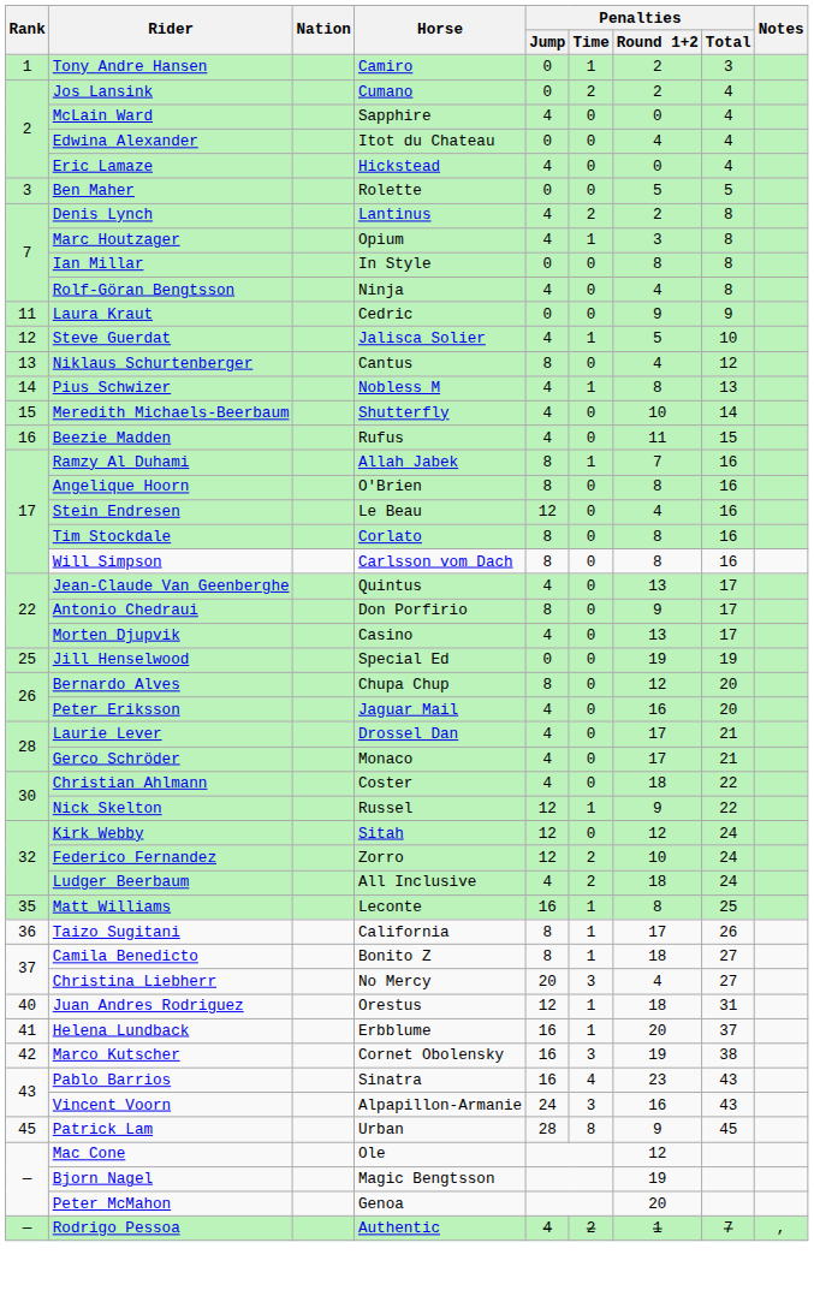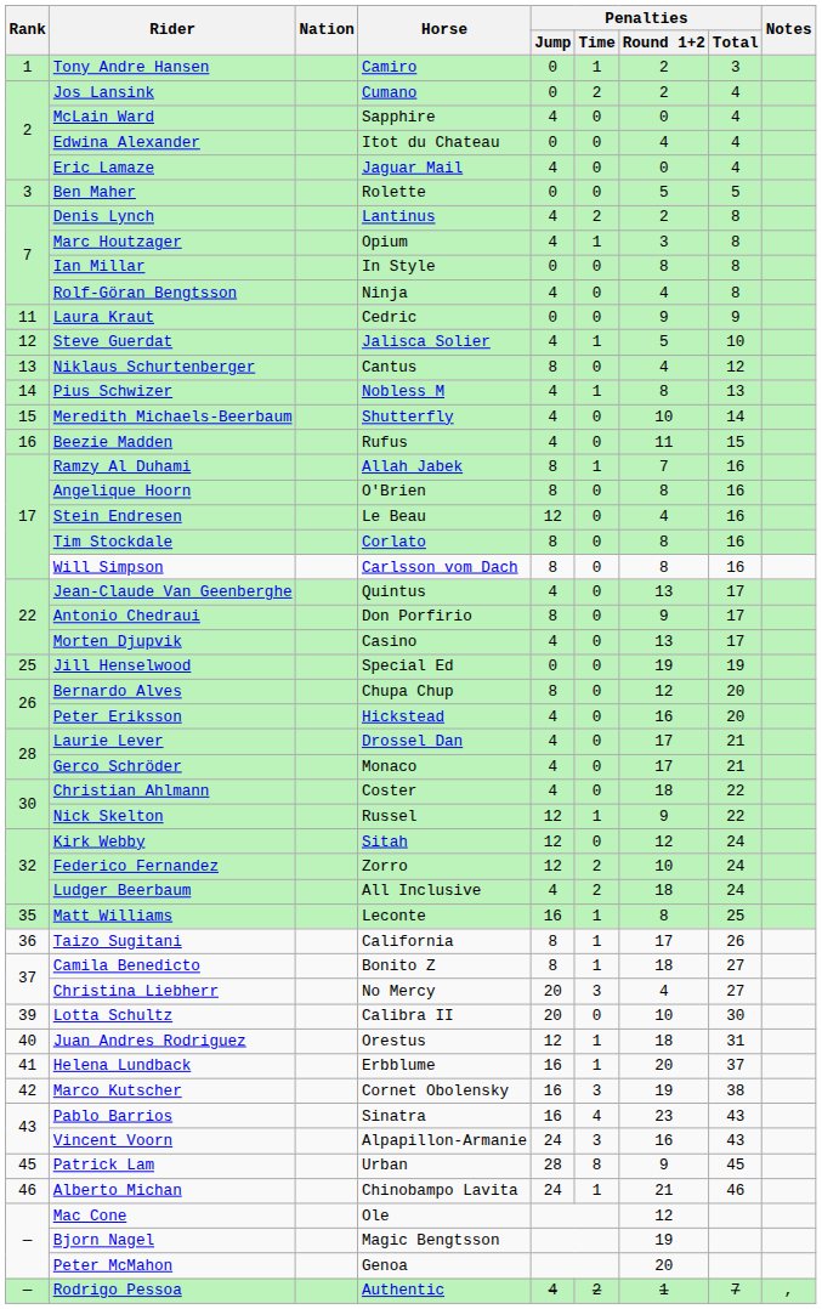 <table class="wikitable sortable" style="text-align:center">
 <tr>
 <th rowspan="2">Rank</th>
 <th rowspan="2">Rider</th>
 <th rowspan="2">Nation</th>
 <th rowspan="2">Horse</th>
 <th colspan="4">Penalties</th>
 <th rowspan=2>Notes</th>
 </tr>
 <tr>
 <th>Jump</th>
 <th>Time</th>
 <th>Round 1+2</th>
 <th>Total</th>
 </tr>
 <tr bgcolor=bbf3bb>
 <td>1</td>
 <td align=left><a href='#'>Tony Andre Hansen</a></td>
 <td align=left></td>
 <td align=left><a href='#'>Camiro</a></td>
 <td>0</td>
 <td>1</td>
 <td>2</td>
 <td>3</td>
 <td></td>
 </tr>
 <tr bgcolor=bbf3bb>
 <td rowspan="4">2</td>
 <td align=left><a href='#'>Jos Lansink</a></td>
 <td align=left></td>
 <td align=left><a href='#'>Cumano</a></td>
 <td>0</td>
 <td>2</td>
 <td>2</td>
 <td>4</td>
 <td></td>
 </tr>
 <tr bgcolor=bbf3bb>
 <td align=left><a href='#'>McLain Ward</a></td>
 <td align=left></td>
 <td align=left>Sapphire</td>
 <td>4</td>
 <td>0</td>
 <td>0</td>
 <td>4</td>
 <td></td>
 </tr>
 <tr bgcolor=bbf3bb>
 <td align=left><a href='#'>Edwina Alexander</a></td>
 <td align=left></td>
 <td align=left>Itot du Chateau</td>
 <td>0</td>
 <td>0</td>
 <td>4</td>
 <td>4</td>
 <td></td>
 </tr>
 <tr bgcolor=bbf3bb>
 <td align=left><a href='#'>Eric Lamaze</a></td>
 <td align=left></td>
-<td align=left><a href='#'>Hickstead</a></td>
+<td align=left><a href='#'>Jaguar Mail</a></td>
 <td>4</td>
 <td>0</td>
 <td>0</td>
 <td>4</td>
 <td></td>
 </tr>
 <tr bgcolor=bbf3bb>
 <td>3</td>
 <td align=left><a href='#'>Ben Maher</a></td>
 <td align=left></td>
 <td align=left>Rolette</td>
 <td>0</td>
 <td>0</td>
 <td>5</td>
 <td>5</td>
 <td></td>
 </tr>
 <tr bgcolor=bbf3bb>
 <td rowspan="4">7</td>
 <td align=left><a href='#'>Denis Lynch</a></td>
 <td align=left></td>
 <td align=left><a href='#'>Lantinus</a></td>
 <td>4</td>
 <td>2</td>
 <td>2</td>
 <td>8</td>
 <td></td>
 </tr>
 <tr bgcolor=bbf3bb>
 <td align=left><a href='#'>Marc Houtzager</a></td>
 <td align=left></td>
 <td align=left>Opium</td>
 <td>4</td>
 <td>1</td>
 <td>3</td>
 <td>8</td>
 <td></td>
 </tr>
 <tr bgcolor=bbf3bb>
 <td align=left><a href='#'>Ian Millar</a></td>
 <td align=left></td>
 <td align=left>In Style</td>
 <td>0</td>
 <td>0</td>
 <td>8</td>
 <td>8</td>
 <td></td>
 </tr>
 <tr bgcolor=bbf3bb>
 <td align=left><a href='#'>Rolf-Göran Bengtsson</a></td>
 <td align=left></td>
 <td align=left>Ninja</td>
 <td>4</td>
 <td>0</td>
 <td>4</td>
 <td>8</td>
 <td></td>
 </tr>
 <tr bgcolor=bbf3bb>
 <td>11</td>
 <td align=left><a href='#'>Laura Kraut</a></td>
 <td align=left></td>
 <td align=left>Cedric</td>
 <td>0</td>
 <td>0</td>
 <td>9</td>
 <td>9</td>
 <td></td>
 </tr>
 <tr bgcolor=bbf3bb>
 <td>12</td>
 <td align=left><a href='#'>Steve Guerdat</a></td>
 <td align=left></td>
 <td align=left><a href='#'>Jalisca Solier</a></td>
 <td>4</td>
 <td>1</td>
 <td>5</td>
 <td>10</td>
 <td></td>
 </tr>
 <tr bgcolor=bbf3bb>
 <td>13</td>
 <td align=left><a href='#'>Niklaus Schurtenberger</a></td>
 <td align=left></td>
 <td align=left>Cantus</td>
 <td>8</td>
 <td>0</td>
 <td>4</td>
 <td>12</td>
 <td></td>
 </tr>
 <tr bgcolor=bbf3bb>
 <td>14</td>
 <td align=left><a href='#'>Pius Schwizer</a></td>
 <td align=left></td>
 <td align=left><a href='#'>Nobless M</a></td>
 <td>4</td>
 <td>1</td>
 <td>8</td>
 <td>13</td>
 <td></td>
 </tr>
 <tr bgcolor=bbf3bb>
 <td>15</td>
 <td align=left><a href='#'>Meredith Michaels-Beerbaum</a></td>
 <td align=left></td>
 <td align=left><a href='#'>Shutterfly</a></td>
 <td>4</td>
 <td>0</td>
 <td>10</td>
 <td>14</td>
 <td></td>
 </tr>
 <tr bgcolor=bbf3bb>
 <td>16</td>
 <td align=left><a href='#'>Beezie Madden</a></td>
 <td align=left></td>
 <td align=left>Rufus</td>
 <td>4</td>
 <td>0</td>
 <td>11</td>
 <td>15</td>
 <td></td>
 </tr>
 <tr bgcolor=bbf3bb>
 <td rowspan="5">17</td>
 <td align=left><a href='#'>Ramzy Al Duhami</a></td>
 <td align=left></td>
 <td align=left><a href='#'>Allah Jabek</a></td>
 <td>8</td>
 <td>1</td>
 <td>7</td>
 <td>16</td>
 <td></td>
 </tr>
 <tr bgcolor=bbf3bb>
 <td align=left><a href='#'>Angelique Hoorn</a></td>
 <td align=left></td>
 <td align=left>O'Brien</td>
 <td>8</td>
 <td>0</td>
 <td>8</td>
 <td>16</td>
 <td></td>
 </tr>
 <tr bgcolor=bbf3bb>
 <td align=left><a href='#'>Stein Endresen</a></td>
 <td align=left></td>
 <td align=left>Le Beau</td>
 <td>12</td>
 <td>0</td>
 <td>4</td>
 <td>16</td>
 <td></td>
 </tr>
 <tr bgcolor=bbf3bb>
 <td align=left><a href='#'>Tim Stockdale</a></td>
 <td align=left></td>
 <td align=left><a href='#'>Corlato</a></td>
 <td>8</td>
 <td>0</td>
 <td>8</td>
 <td>16</td>
 <td></td>
 </tr>
 <tr>
 <td align=left><a href='#'>Will Simpson</a></td>
 <td align=left></td>
 <td align=left><a href='#'>Carlsson vom Dach</a></td>
 <td>8</td>
 <td>0</td>
 <td>8</td>
 <td>16</td>
 <td></td>
 </tr>
 <tr bgcolor=bbf3bb>
 <td rowspan="3">22</td>
 <td align=left><a href='#'>Jean-Claude Van Geenberghe</a></td>
 <td align=left></td>
 <td align=left>Quintus</td>
 <td>4</td>
 <td>0</td>
 <td>13</td>
 <td>17</td>
 <td></td>
 </tr>
 <tr bgcolor=bbf3bb>
 <td align=left><a href='#'>Antonio Chedraui</a></td>
 <td align=left></td>
 <td align=left>Don Porfirio</td>
 <td>8</td>
 <td>0</td>
 <td>9</td>
 <td>17</td>
 <td></td>
 </tr>
 <tr bgcolor=bbf3bb>
 <td align=left><a href='#'>Morten Djupvik</a></td>
 <td align=left></td>
 <td align=left>Casino</td>
 <td>4</td>
 <td>0</td>
 <td>13</td>
 <td>17</td>
 <td></td>
 </tr>
 <tr bgcolor=bbf3bb>
 <td>25</td>
 <td align=left><a href='#'>Jill Henselwood</a></td>
 <td align=left></td>
 <td align=left>Special Ed</td>
 <td>0</td>
 <td>0</td>
 <td>19</td>
 <td>19</td>
 <td></td>
 </tr>
 <tr bgcolor=bbf3bb>
 <td rowspan="2">26</td>
 <td align=left><a href='#'>Bernardo Alves</a></td>
 <td align=left></td>
 <td align=left>Chupa Chup</td>
 <td>8</td>
 <td>0</td>
 <td>12</td>
 <td>20</td>
 <td></td>
 </tr>
 <tr bgcolor=bbf3bb>
 <td align=left><a href='#'>Peter Eriksson</a></td>
 <td align=left></td>
-<td align=left><a href='#'>Jaguar Mail</a></td>
+<td align=left><a href='#'>Hickstead</a></td>
 <td>4</td>
 <td>0</td>
 <td>16</td>
 <td>20</td>
 <td></td>
 </tr>
 <tr bgcolor=bbf3bb>
 <td rowspan="2">28</td>
 <td align=left><a href='#'>Laurie Lever</a></td>
 <td align=left></td>
 <td align=left><a href='#'>Drossel Dan</a></td>
 <td>4</td>
 <td>0</td>
 <td>17</td>
 <td>21</td>
 <td></td>
 </tr>
 <tr bgcolor=bbf3bb>
 <td align=left><a href='#'>Gerco Schröder</a></td>
 <td align=left></td>
 <td align=left>Monaco</td>
 <td>4</td>
 <td>0</td>
 <td>17</td>
 <td>21</td>
 <td></td>
 </tr>
 <tr bgcolor=bbf3bb>
 <td rowspan="2">30</td>
 <td align=left><a href='#'>Christian Ahlmann</a></td>
 <td align=left></td>
 <td align=left>Coster</td>
 <td>4</td>
 <td>0</td>
 <td>18</td>
 <td>22</td>
 <td></td>
 </tr>
 <tr bgcolor=bbf3bb>
 <td align=left><a href='#'>Nick Skelton</a></td>
 <td align=left></td>
 <td align=left>Russel</td>
 <td>12</td>
 <td>1</td>
 <td>9</td>
 <td>22</td>
 <td></td>
 </tr>
 <tr bgcolor=bbf3bb>
 <td rowspan="3">32</td>
 <td align=left><a href='#'>Kirk Webby</a></td>
 <td align=left></td>
 <td align=left><a href='#'>Sitah</a></td>
 <td>12</td>
 <td>0</td>
 <td>12</td>
 <td>24</td>
 <td></td>
 </tr>
 <tr bgcolor=bbf3bb>
 <td align=left><a href='#'>Federico Fernandez</a></td>
 <td align=left></td>
 <td align=left>Zorro</td>
 <td>12</td>
 <td>2</td>
 <td>10</td>
 <td>24</td>
 <td></td>
 </tr>
 <tr bgcolor=bbf3bb>
 <td align=left><a href='#'>Ludger Beerbaum</a></td>
 <td align=left></td>
 <td align=left>All Inclusive</td>
 <td>4</td>
 <td>2</td>
 <td>18</td>
 <td>24</td>
 <td></td>
 </tr>
 <tr bgcolor=bbf3bb>
 <td>35</td>
 <td align=left><a href='#'>Matt Williams</a></td>
 <td align=left></td>
 <td align=left>Leconte</td>
 <td>16</td>
 <td>1</td>
 <td>8</td>
 <td>25</td>
 <td></td>
 </tr>
 <tr>
 <td>36</td>
 <td align=left><a href='#'>Taizo Sugitani</a></td>
 <td align=left></td>
 <td align=left>California</td>
 <td>8</td>
 <td>1</td>
 <td>17</td>
 <td>26</td>
 <td></td>
 </tr>
 <tr>
 <td rowspan="2">37</td>
 <td align=left><a href='#'>Camila Benedicto</a></td>
 <td align=left></td>
 <td align=left>Bonito Z</td>
 <td>8</td>
 <td>1</td>
 <td>18</td>
 <td>27</td>
 <td></td>
 </tr>
 <tr>
 <td align=left><a href='#'>Christina Liebherr</a></td>
 <td align=left></td>
 <td align=left>No Mercy</td>
 <td>20</td>
 <td>3</td>
 <td>4</td>
 <td>27</td>
 <td></td>
 </tr>
 <tr>
+<td>39</td>
+<td align=left><a href='#'>Lotta Schultz</a></td>
+<td align=left></td>
+<td align=left>Calibra II</td>
+<td>20</td>
+<td>0</td>
+<td>10</td>
+<td>30</td>
+<td></td>
+</tr>
+<tr>
 <td>40</td>
 <td align=left><a href='#'>Juan Andres Rodriguez</a></td>
 <td align=left></td>
 <td align=left>Orestus</td>
 <td>12</td>
 <td>1</td>
 <td>18</td>
 <td>31</td>
 <td></td>
 </tr>
 <tr>
 <td>41</td>
 <td align=left><a href='#'>Helena Lundback</a></td>
 <td align=left></td>
 <td align=left>Erbblume</td>
 <td>16</td>
 <td>1</td>
 <td>20</td>
 <td>37</td>
 <td></td>
 </tr>
 <tr>
 <td>42</td>
 <td align=left><a href='#'>Marco Kutscher</a></td>
 <td align=left></td>
 <td align=left>Cornet Obolensky</td>
 <td>16</td>
 <td>3</td>
 <td>19</td>
 <td>38</td>
 <td></td>
 </tr>
 <tr>
 <td rowspan="2">43</td>
 <td align=left><a href='#'>Pablo Barrios</a></td>
 <td align=left></td>
 <td align=left>Sinatra</td>
 <td>16</td>
 <td>4</td>
 <td>23</td>
 <td>43</td>
 <td></td>
 </tr>
 <tr>
 <td align=left><a href='#'>Vincent Voorn</a></td>
 <td align=left></td>
 <td align=left>Alpapillon-Armanie</td>
 <td>24</td>
 <td>3</td>
 <td>16</td>
 <td>43</td>
 <td></td>
 </tr>
 <tr>
 <td>45</td>
 <td align=left><a href='#'>Patrick Lam</a></td>
 <td align=left></td>
 <td align=left>Urban</td>
 <td>28</td>
 <td>8</td>
 <td>9</td>
 <td>45</td>
 <td></td>
 </tr>
 <tr>
+<td>46</td>
+<td align=left><a href='#'>Alberto Michan</a></td>
+<td align=left></td>
+<td align=left>Chinobampo Lavita</td>
+<td>24</td>
+<td>1</td>
+<td>21</td>
+<td>46</td>
+<td></td>
+</tr>
+<tr>
 <td rowspan=3 data-sort-value=47>—</td>
 <td align=left><a href='#'>Mac Cone</a></td>
 <td align=left></td>
 <td align=left>Ole</td>
 <td colspan="2" data-sort-value=99></td>
 <td>12</td>
 <td data-sort-value=99></td>
 <td></td>
 </tr>
 <tr>
 <td align=left><a href='#'>Bjorn Nagel</a></td>
 <td align=left></td>
 <td align=left>Magic Bengtsson</td>
 <td colspan="2" data-sort-value="99"></td>
 <td>19</td>
 <td data-sort-value=99></td>
 <td></td>
 </tr>
 <tr>
 <td align=left><a href='#'>Peter McMahon</a></td>
 <td align=left></td>
 <td align=left>Genoa</td>
 <td colspan="2" data-sort-value=99></td>
 <td>20</td>
 <td data-sort-value=99></td>
 <td></td>
 </tr>
 <tr bgcolor=bbf3bb>
 <td data-sort-value=50>—</td>
 <td align=left><a href='#'>Rodrigo Pessoa</a></td>
 <td align=left></td>
 <td align=left><a href='#'>Authentic</a></td>
 <td><s>4</s></td>
 <td><s>2</s></td>
 <td><s>1</s></td>
 <td><s>7</s></td>
 <td>, </td>
 </tr>
 </table>
